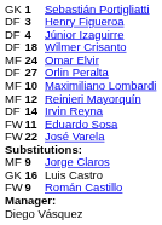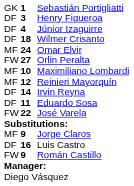 <table style = "font-size: 90%" cellspacing = "0" cellpadding = "0">
 <tr>
 <td colspan = 4></td>
 </tr>
 <tr>
 <th style="width:25px;"></th>
 <th style="width:25px;"></th>
 </tr>
 <tr>
 <td>GK</td>
 <td><strong>1</strong></td>
 <td> <a href='#'>Sebastián Portigliatti</a></td>
 </tr>
 <tr>
 <td>DF</td>
 <td><strong>3</strong></td>
 <td> <a href='#'>Henry Figueroa</a></td>
 </tr>
 <tr>
 <td>DF</td>
 <td><strong>4</strong></td>
 <td> <a href='#'>Júnior Izaguirre</a></td>
 <td></td>
 <td></td>
 </tr>
 <tr>
 <td>DF</td>
 <td><strong>18</strong></td>
 <td> <a href='#'>Wilmer Crisanto</a></td>
 </tr>
 <tr>
 <td>MF</td>
 <td><strong>24</strong></td>
 <td> <a href='#'>Omar Elvir</a></td>
 <td></td>
 <td></td>
 </tr>
 <tr>
-<td>DF</td>
+<td>FW</td>
 <td><strong>27</strong></td>
 <td> <a href='#'>Orlin Peralta</a></td>
 </tr>
 <tr>
 <td>MF</td>
 <td><strong>10</strong></td>
 <td> <a href='#'>Maximiliano Lombardi</a></td>
 </tr>
 <tr>
 <td>MF</td>
 <td><strong>12</strong></td>
 <td> <a href='#'>Reinieri Mayorquín</a></td>
 <td></td>
 <td></td>
 </tr>
 <tr>
 <td>DF</td>
 <td><strong>14</strong></td>
 <td> <a href='#'>Irvin Reyna</a></td>
 </tr>
 <tr>
-<td>FW</td>
+<td>DF</td>
 <td><strong>11</strong></td>
 <td> <a href='#'>Eduardo Sosa</a></td>
 <td></td>
 <td></td>
 </tr>
 <tr>
 <td>FW</td>
 <td><strong>22</strong></td>
 <td> <a href='#'>José Varela</a></td>
 </tr>
 <tr>
 <td colspan = 3><strong>Substitutions:</strong></td>
 </tr>
 <tr>
 <td>MF</td>
 <td><strong>9</strong></td>
 <td> <a href='#'>Jorge Claros</a></td>
 <td></td>
 <td></td>
 </tr>
 <tr>
-<td>GK</td>
+<td>DF</td>
 <td><strong>16</strong></td>
 <td> Luis Castro</td>
 <td></td>
 <td></td>
 </tr>
 <tr>
 <td>FW</td>
 <td><strong>9</strong></td>
 <td> <a href='#'>Román Castillo</a></td>
 <td></td>
 <td></td>
 </tr>
 <tr>
 <td colspan = 3><strong>Manager:</strong></td>
 </tr>
 <tr>
 <td colspan = 3> Diego Vásquez</td>
 </tr>
 </table>
